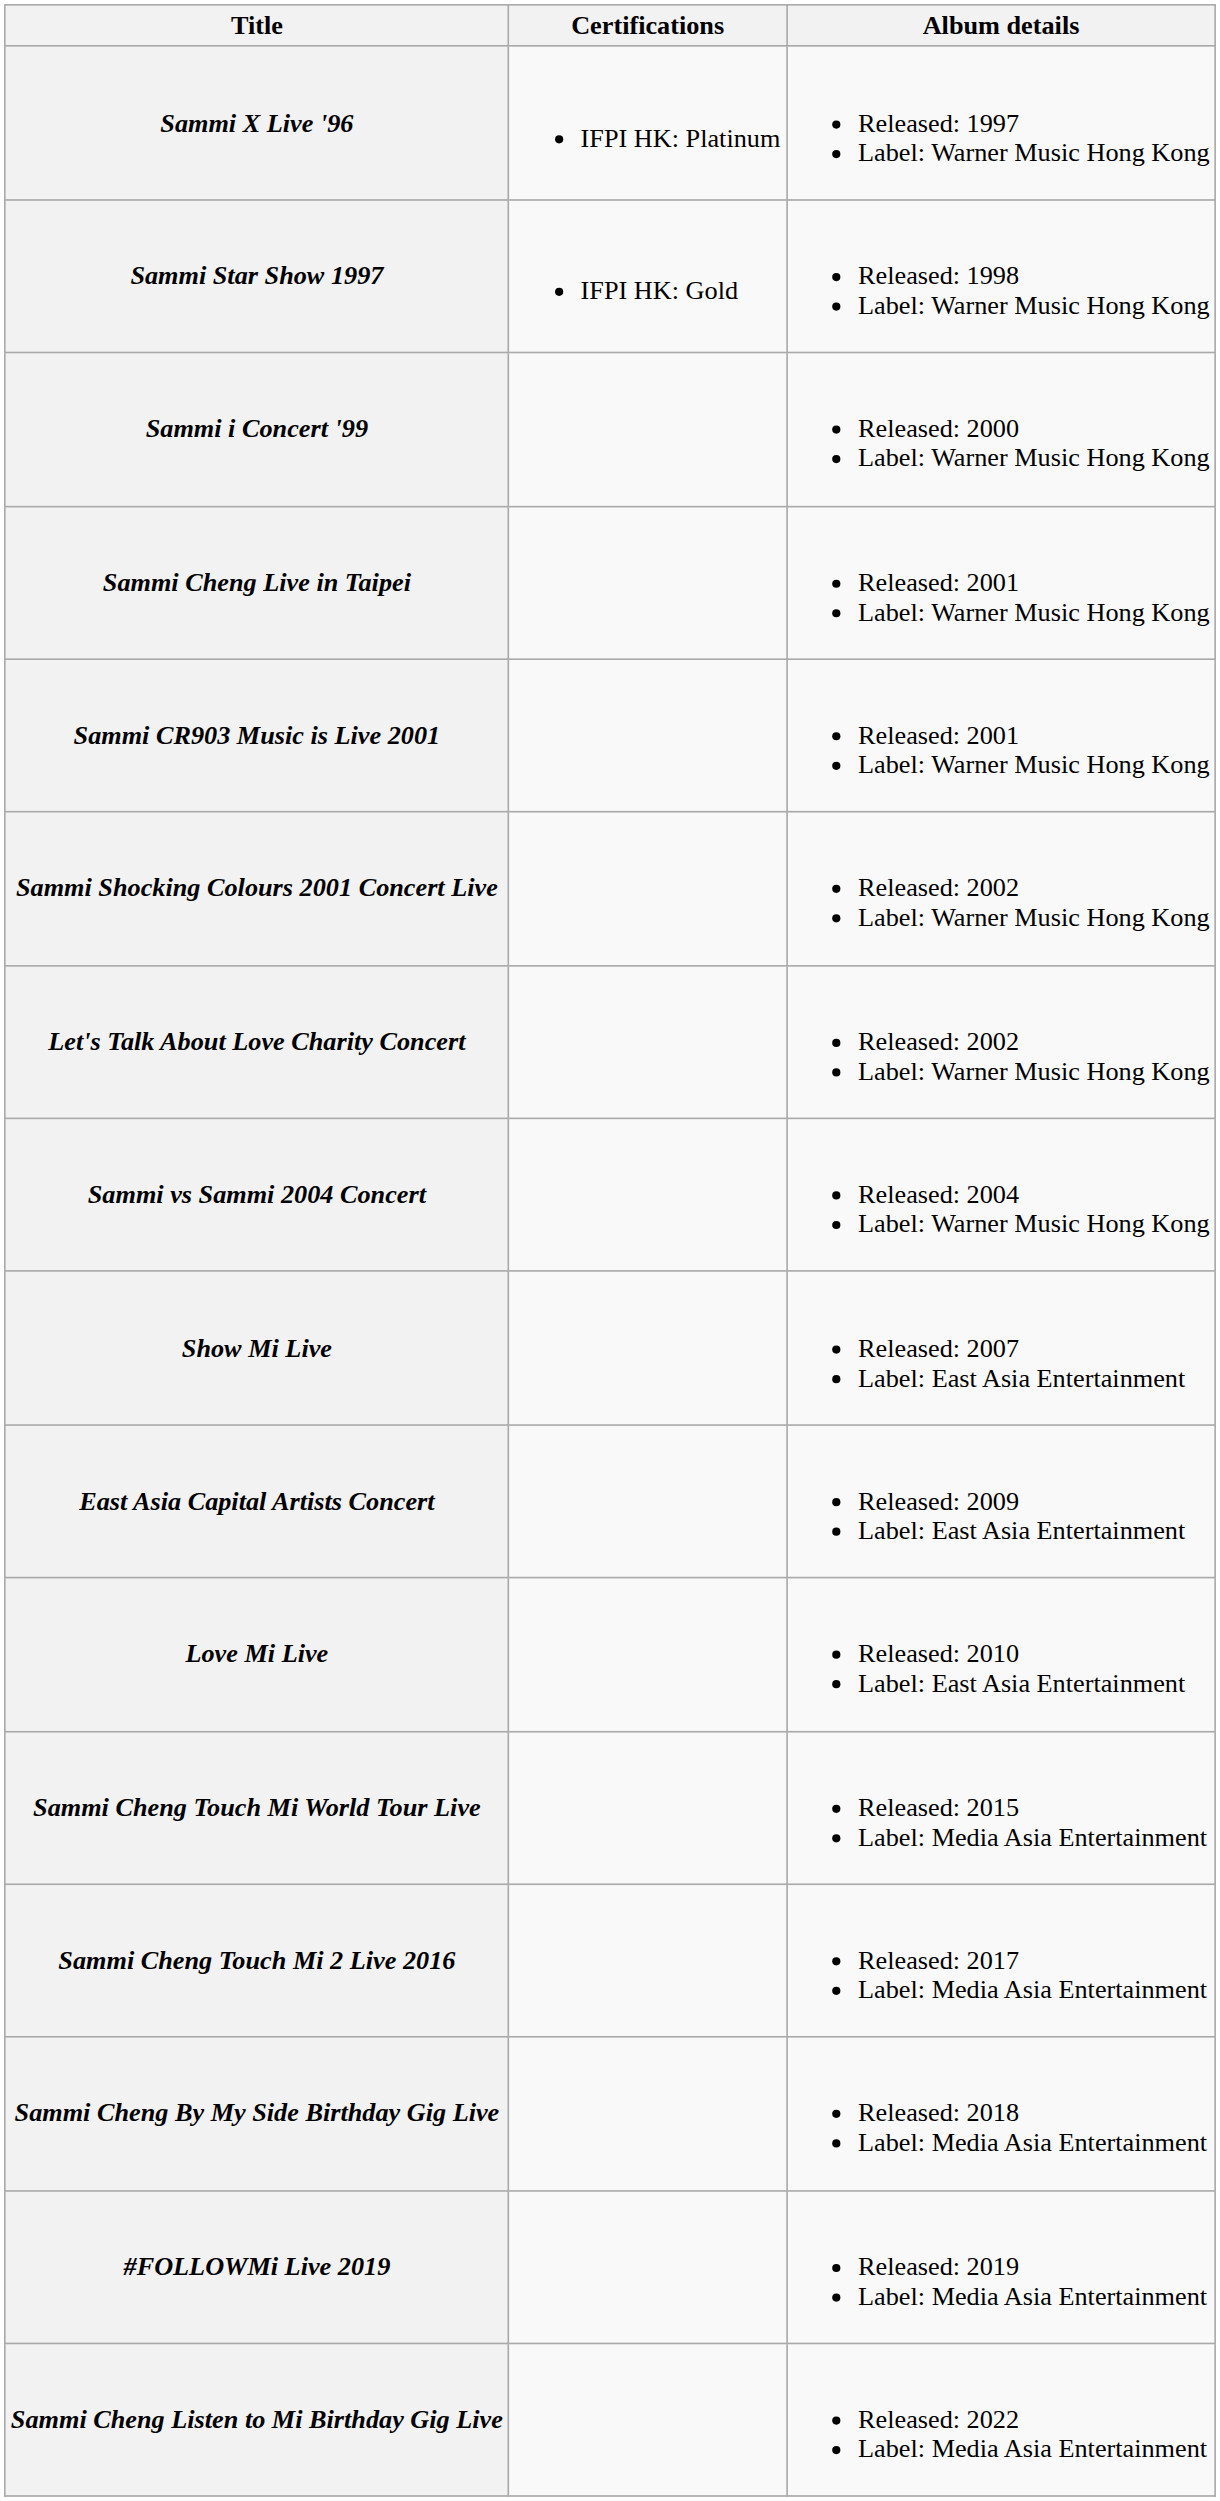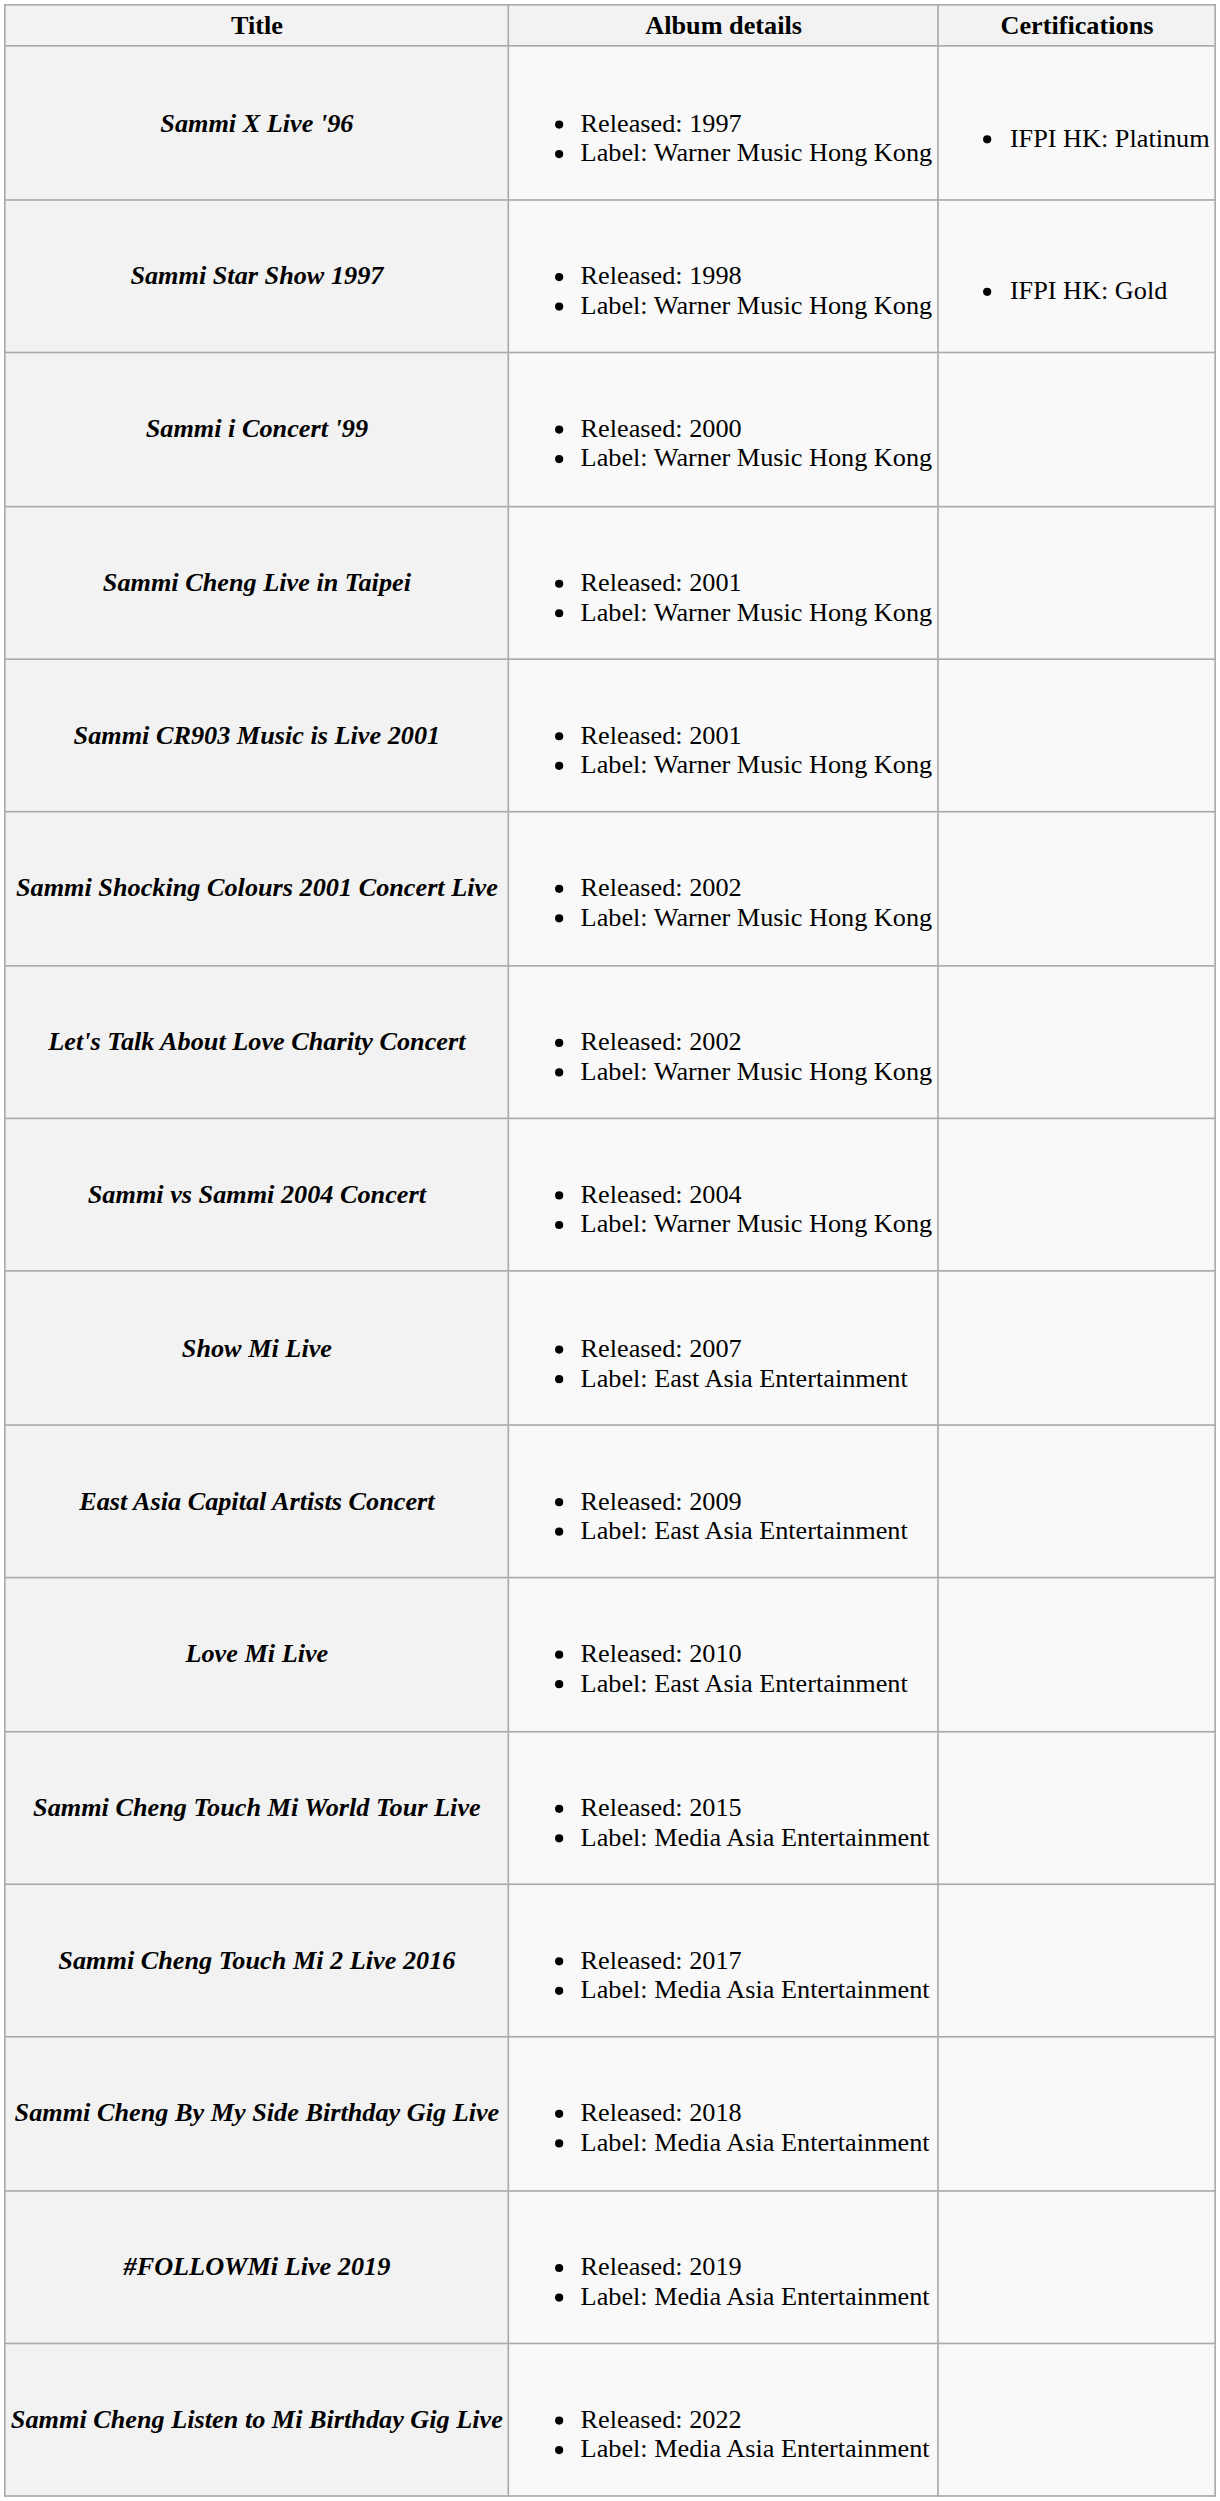 <table class="wikitable plainrowheaders">
 <tr>
 <th>Title</th>
+<th>Album details</th>
 <th>Certifications</th>
-<th>Album details</th>
 </tr>
 <tr>
 <th scope="row"><em>Sammi X Live '96</em></th>
+<td align="left" valign="top"><br><ul><li>Released: 1997</li><li>Label: Warner Music Hong Kong</li></ul></td>
 <td><br><ul><li>IFPI HK: Platinum</li></ul></td>
-<td align="left" valign="top"><br><ul><li>Released: 1997</li><li>Label: Warner Music Hong Kong</li></ul></td>
 </tr>
 <tr>
 <th scope="row"><em>Sammi Star Show 1997</em></th>
+<td align="left" valign="top"><br><ul><li>Released: 1998</li><li>Label: Warner Music Hong Kong</li></ul></td>
 <td><br><ul><li>IFPI HK: Gold</li></ul></td>
-<td align="left" valign="top"><br><ul><li>Released: 1998</li><li>Label: Warner Music Hong Kong</li></ul></td>
 </tr>
 <tr>
 <th scope="row"><em>Sammi i Concert '99</em></th>
+<td align="left" valign="top"><br><ul><li>Released: 2000</li><li>Label: Warner Music Hong Kong</li></ul></td>
 <td></td>
-<td align="left" valign="top"><br><ul><li>Released: 2000</li><li>Label: Warner Music Hong Kong</li></ul></td>
 </tr>
 <tr>
 <th scope="row"><em>Sammi Cheng Live in Taipei</em></th>
+<td align="left" valign="top"><br><ul><li>Released: 2001</li><li>Label: Warner Music Hong Kong</li></ul></td>
 <td></td>
-<td align="left" valign="top"><br><ul><li>Released: 2001</li><li>Label: Warner Music Hong Kong</li></ul></td>
 </tr>
 <tr>
 <th scope="row"><em>Sammi CR903 Music is Live 2001</em></th>
+<td align="left" valign="top"><br><ul><li>Released: 2001</li><li>Label: Warner Music Hong Kong</li></ul></td>
 <td></td>
-<td align="left" valign="top"><br><ul><li>Released: 2001</li><li>Label: Warner Music Hong Kong</li></ul></td>
 </tr>
 <tr>
 <th scope="row"><em>Sammi Shocking Colours 2001 Concert Live</em></th>
+<td align="left" valign="top"><br><ul><li>Released: 2002</li><li>Label: Warner Music Hong Kong</li></ul></td>
 <td></td>
-<td align="left" valign="top"><br><ul><li>Released: 2002</li><li>Label: Warner Music Hong Kong</li></ul></td>
 </tr>
 <tr>
 <th scope="row"><em>Let's Talk About Love Charity Concert</em></th>
+<td align="left" valign="top"><br><ul><li>Released: 2002</li><li>Label: Warner Music Hong Kong</li></ul></td>
 <td></td>
-<td align="left" valign="top"><br><ul><li>Released: 2002</li><li>Label: Warner Music Hong Kong</li></ul></td>
 </tr>
 <tr>
 <th scope="row"><em>Sammi vs Sammi 2004 Concert</em></th>
+<td align="left" valign="top"><br><ul><li>Released: 2004</li><li>Label: Warner Music Hong Kong</li></ul></td>
 <td></td>
-<td align="left" valign="top"><br><ul><li>Released: 2004</li><li>Label: Warner Music Hong Kong</li></ul></td>
 </tr>
 <tr>
 <th scope="row"><em>Show Mi Live</em></th>
+<td align="left" valign="top"><br><ul><li>Released: 2007</li><li>Label: East Asia Entertainment</li></ul></td>
 <td></td>
-<td align="left" valign="top"><br><ul><li>Released: 2007</li><li>Label: East Asia Entertainment</li></ul></td>
 </tr>
 <tr>
 <th scope="row"><em>East Asia Capital Artists Concert</em></th>
+<td align="left" valign="top"><br><ul><li>Released: 2009</li><li>Label: East Asia Entertainment</li></ul></td>
 <td></td>
-<td align="left" valign="top"><br><ul><li>Released: 2009</li><li>Label: East Asia Entertainment</li></ul></td>
 </tr>
 <tr>
 <th scope="row"><em>Love Mi Live</em></th>
+<td align="left" valign="top"><br><ul><li>Released: 2010</li><li>Label: East Asia Entertainment</li></ul></td>
 <td></td>
-<td align="left" valign="top"><br><ul><li>Released: 2010</li><li>Label: East Asia Entertainment</li></ul></td>
 </tr>
 <tr>
 <th scope="row"><em>Sammi Cheng Touch Mi World Tour Live</em></th>
+<td align="left" valign="top"><br><ul><li>Released: 2015</li><li>Label: Media Asia Entertainment</li></ul></td>
 <td></td>
-<td align="left" valign="top"><br><ul><li>Released: 2015</li><li>Label: Media Asia Entertainment</li></ul></td>
 </tr>
 <tr>
 <th scope="row"><em>Sammi Cheng Touch Mi 2 Live 2016</em></th>
+<td align="left" valign="top"><br><ul><li>Released: 2017</li><li>Label: Media Asia Entertainment</li></ul></td>
 <td></td>
-<td align="left" valign="top"><br><ul><li>Released: 2017</li><li>Label: Media Asia Entertainment</li></ul></td>
 </tr>
 <tr>
 <th scope="row"><em>Sammi Cheng By My Side Birthday Gig Live</em></th>
+<td align="left" valign="top"><br><ul><li>Released: 2018</li><li>Label: Media Asia Entertainment</li></ul></td>
 <td></td>
-<td align="left" valign="top"><br><ul><li>Released: 2018</li><li>Label: Media Asia Entertainment</li></ul></td>
 </tr>
 <tr>
 <th scope="row"><em>#FOLLOWMi Live 2019</em></th>
+<td align="left" valign="top"><br><ul><li>Released: 2019</li><li>Label: Media Asia Entertainment</li></ul></td>
 <td></td>
-<td align="left" valign="top"><br><ul><li>Released: 2019</li><li>Label: Media Asia Entertainment</li></ul></td>
 </tr>
 <tr>
 <th scope="row"><em>Sammi Cheng Listen to Mi Birthday Gig Live</em></th>
+<td align="left" valign="top"><br><ul><li>Released: 2022</li><li>Label: Media Asia Entertainment</li></ul></td>
 <td></td>
-<td align="left" valign="top"><br><ul><li>Released: 2022</li><li>Label: Media Asia Entertainment</li></ul></td>
 </tr>
 </table>
